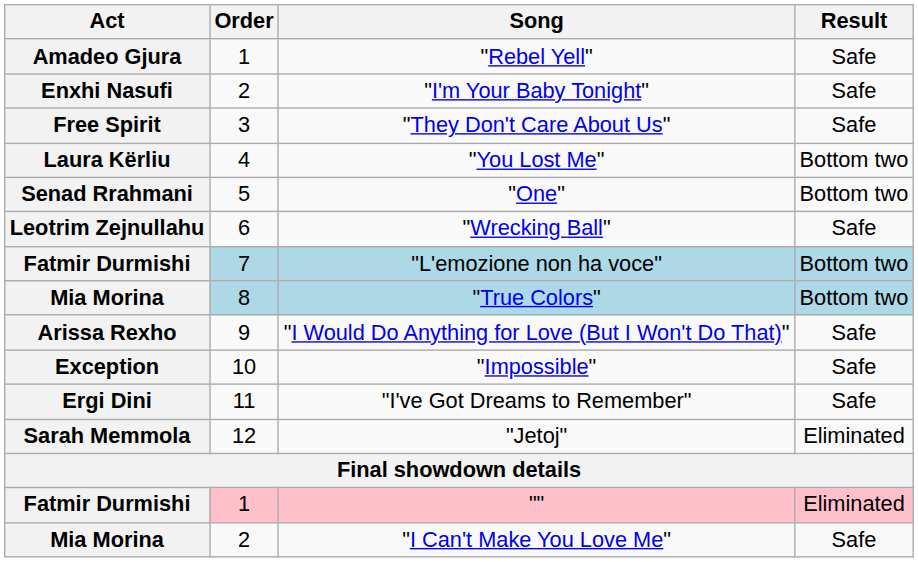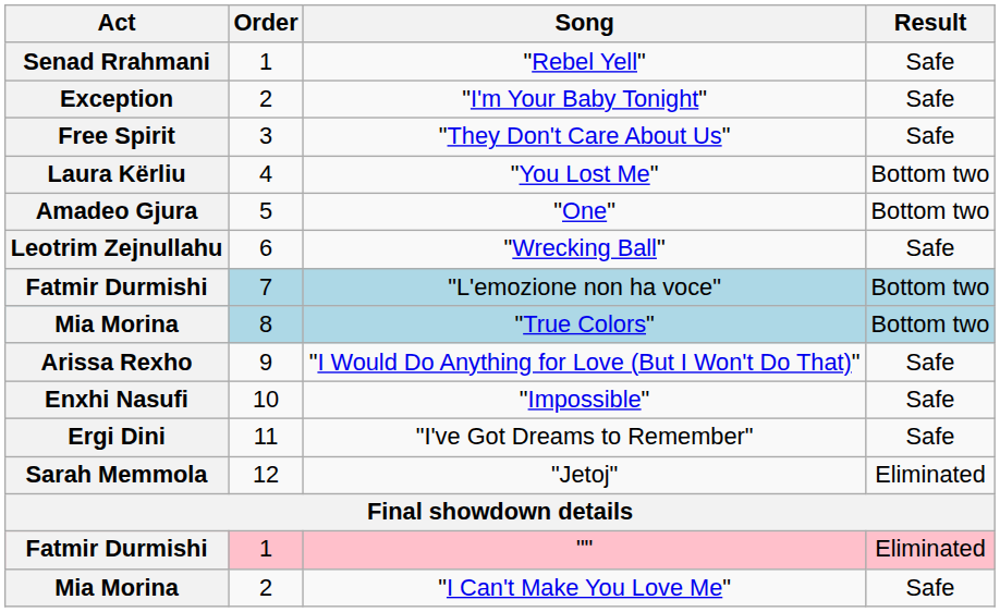 <table class="wikitable plainrowheaders" style="text-align:center;">
 <tr>
 <th scope="col">Act</th>
 <th scope="col">Order</th>
 <th scope="col">Song</th>
 <th scope="col">Result</th>
 </tr>
 <tr>
-<th scope="row">Amadeo Gjura</th>
+<th scope="row">Senad Rrahmani</th>
 <td>1</td>
 <td>"<a href='#'>Rebel Yell</a>"</td>
 <td>Safe</td>
 </tr>
 <tr>
-<th scope="row">Enxhi Nasufi</th>
+<th scope="row">Exception</th>
 <td>2</td>
 <td>"<a href='#'>I'm Your Baby Tonight</a>"</td>
 <td>Safe</td>
 </tr>
 <tr>
 <th scope="row">Free Spirit</th>
 <td>3</td>
 <td>"<a href='#'>They Don't Care About Us</a>"</td>
 <td>Safe</td>
 </tr>
 <tr>
 <th scope="row">Laura Kërliu</th>
 <td>4</td>
 <td>"<a href='#'>You Lost Me</a>"</td>
 <td>Bottom two</td>
 </tr>
 <tr>
-<th scope="row">Senad Rrahmani</th>
+<th scope="row">Amadeo Gjura</th>
 <td>5</td>
 <td>"<a href='#'>One</a>"</td>
 <td>Bottom two</td>
 </tr>
 <tr>
 <th scope="row">Leotrim Zejnullahu</th>
 <td>6</td>
 <td>"<a href='#'>Wrecking Ball</a>"</td>
 <td>Safe</td>
 </tr>
 <tr style="background:lightblue;">
 <th scope="row">Fatmir Durmishi</th>
 <td>7</td>
 <td>"L'emozione non ha voce"</td>
 <td>Bottom two</td>
 </tr>
 <tr style="background:lightblue;">
 <th scope="row">Mia Morina</th>
 <td>8</td>
 <td>"<a href='#'>True Colors</a>"</td>
 <td>Bottom two</td>
 </tr>
 <tr>
 <th scope="row">Arissa Rexho</th>
 <td>9</td>
 <td>"<a href='#'>I Would Do Anything for Love (But I Won't Do That)</a>"</td>
 <td>Safe</td>
 </tr>
 <tr>
-<th scope="row">Exception</th>
+<th scope="row">Enxhi Nasufi</th>
 <td>10</td>
 <td>"<a href='#'>Impossible</a>"</td>
 <td>Safe</td>
 </tr>
 <tr>
 <th scope="row">Ergi Dini</th>
 <td>11</td>
 <td>"I've Got Dreams to Remember"</td>
 <td>Safe</td>
 </tr>
 <tr>
 <th scope="row">Sarah Memmola</th>
 <td>12</td>
 <td>"Jetoj"</td>
 <td>Eliminated</td>
 </tr>
 <tr>
 <th colspan="5">Final showdown details</th>
 </tr>
 <tr style="background:pink;">
 <th scope="row">Fatmir Durmishi</th>
 <td>1</td>
 <td>""</td>
 <td>Eliminated</td>
 </tr>
 <tr>
 <th scope="row">Mia Morina</th>
 <td>2</td>
 <td>"<a href='#'>I Can't Make You Love Me</a>"</td>
 <td>Safe</td>
 </tr>
 </table>
